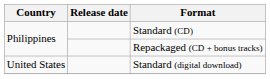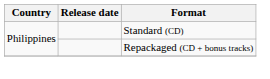 <table class="wikitable">
 <tr>
 <th>Country</th>
 <th>Release date</th>
 <th>Format</th>
 </tr>
 <tr>
 <td rowspan="2">Philippines</td>
 <td></td>
 <td>Standard <small>(CD)</small></td>
 </tr>
 <tr>
 <td></td>
 <td>Repackaged <small>(CD + bonus tracks)</small></td>
 </tr>
 <tr>
-<td>United States</td>
-<td></td>
-<td>Standard <small>(digital download)</small></td>
-</tr>
-<tr>
 </tr>
 </table>
